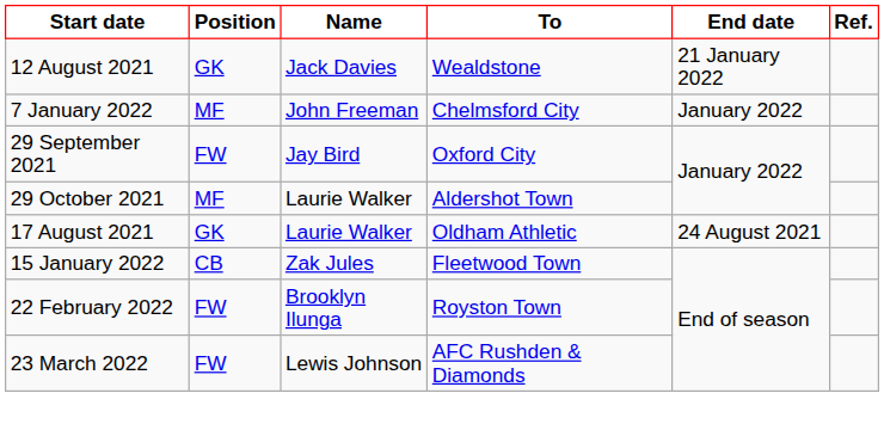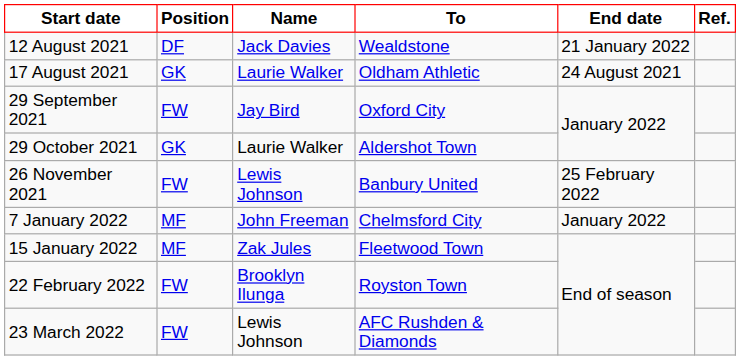 <table class="wikitable" style="font-size:90%; ">
 <tr>
 <th style="background:#FFFFFF; color:black; border:1px solid red;">Start date</th>
 <th style="background:#FFFFFF; color:black; border:1px solid red;">Position</th>
 <th style="background:#FFFFFF; color:black; border:1px solid red;">Name</th>
 <th style="background:#FFFFFF; color:black; border:1px solid red;">To</th>
 <th style="background:#FFFFFF; color:black; border:1px solid red;">End date</th>
 <th style="background:#FFFFFF; color:black; border:1px solid red;">Ref.</th>
 </tr>
 <tr>
 <td>12 August 2021</td>
-<td><a href='#'>GK</a></td>
+<td><a href='#'>DF</a></td>
 <td> <a href='#'>Jack Davies</a></td>
 <td><a href='#'>Wealdstone</a></td>
 <td>21 January 2022</td>
 <td></td>
 </tr>
 <tr>
-<td>7 January 2022</td>
-<td><a href='#'>MF</a></td>
-<td> <a href='#'>John Freeman</a></td>
-<td><a href='#'>Chelmsford City</a></td>
-<td>January 2022</td>
+<td>17 August 2021</td>
+<td><a href='#'>GK</a></td>
+<td> <a href='#'>Laurie Walker</a></td>
+<td><a href='#'>Oldham Athletic</a></td>
+<td>24 August 2021</td>
 <td></td>
 </tr>
 <tr>
 <td>29 September 2021</td>
 <td><a href='#'>FW</a></td>
 <td> <a href='#'>Jay Bird</a></td>
 <td><a href='#'>Oxford City</a></td>
 <td rowspan="2">January 2022</td>
 <td></td>
 </tr>
 <tr>
 <td>29 October 2021</td>
-<td><a href='#'>MF</a></td>
+<td><a href='#'>GK</a></td>
 <td> Laurie Walker</td>
 <td><a href='#'>Aldershot Town</a></td>
 <td></td>
 </tr>
 <tr>
-<td>17 August 2021</td>
-<td><a href='#'>GK</a></td>
-<td> <a href='#'>Laurie Walker</a></td>
-<td><a href='#'>Oldham Athletic</a></td>
-<td>24 August 2021</td>
+<td>26 November 2021</td>
+<td><a href='#'>FW</a></td>
+<td> <a href='#'>Lewis Johnson</a></td>
+<td><a href='#'>Banbury United</a></td>
+<td>25 February 2022</td>
+<td></td>
+</tr>
+<tr>
+<td>7 January 2022</td>
+<td><a href='#'>MF</a></td>
+<td> <a href='#'>John Freeman</a></td>
+<td><a href='#'>Chelmsford City</a></td>
+<td>January 2022</td>
 <td></td>
 </tr>
 <tr>
 <td>15 January 2022</td>
-<td><a href='#'>CB</a></td>
+<td><a href='#'>MF</a></td>
 <td> <a href='#'>Zak Jules</a></td>
 <td><a href='#'>Fleetwood Town</a></td>
 <td rowspan="3">End of season</td>
 <td></td>
 </tr>
 <tr>
 <td>22 February 2022</td>
 <td><a href='#'>FW</a></td>
 <td> <a href='#'>Brooklyn Ilunga</a></td>
 <td><a href='#'>Royston Town</a></td>
 <td></td>
 </tr>
 <tr>
 <td>23 March 2022</td>
 <td><a href='#'>FW</a></td>
 <td> Lewis Johnson</td>
 <td><a href='#'>AFC Rushden & Diamonds</a></td>
 <td></td>
 </tr>
 </table>
